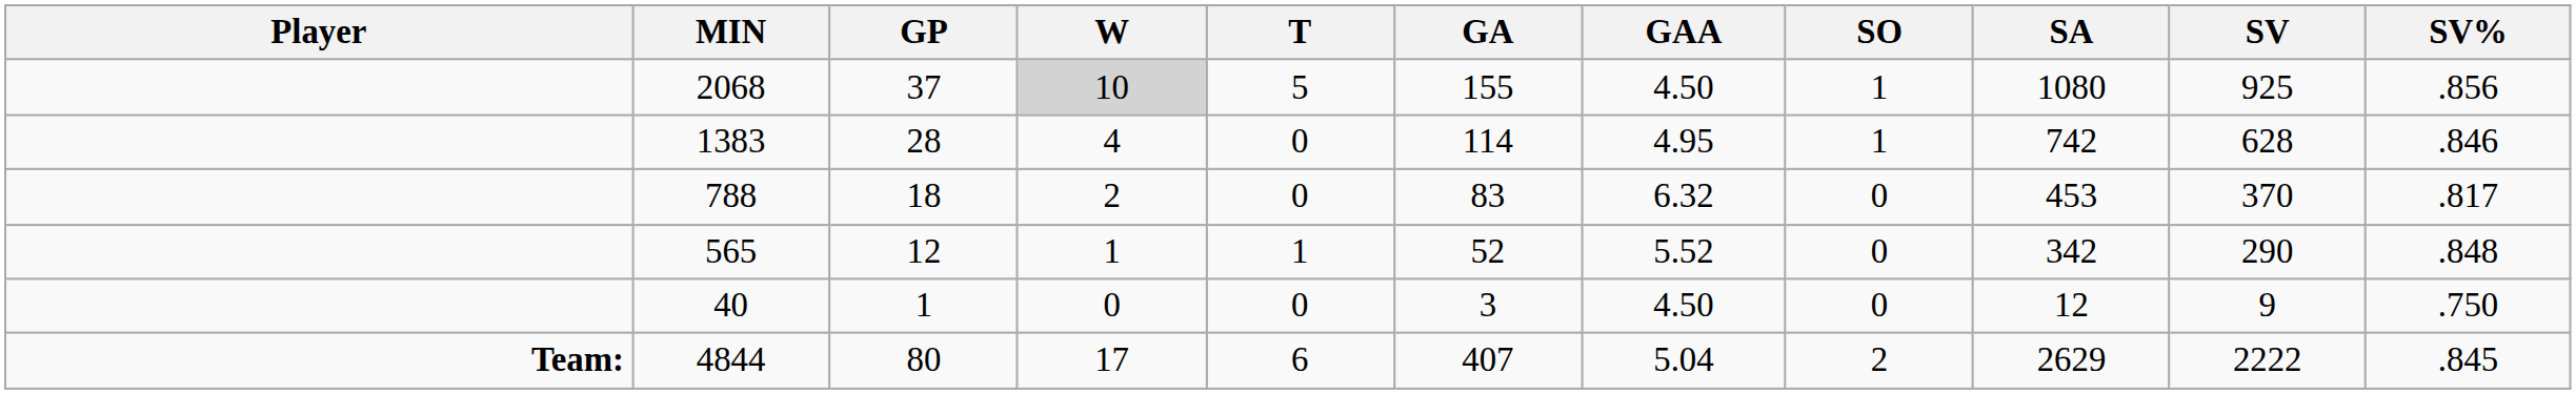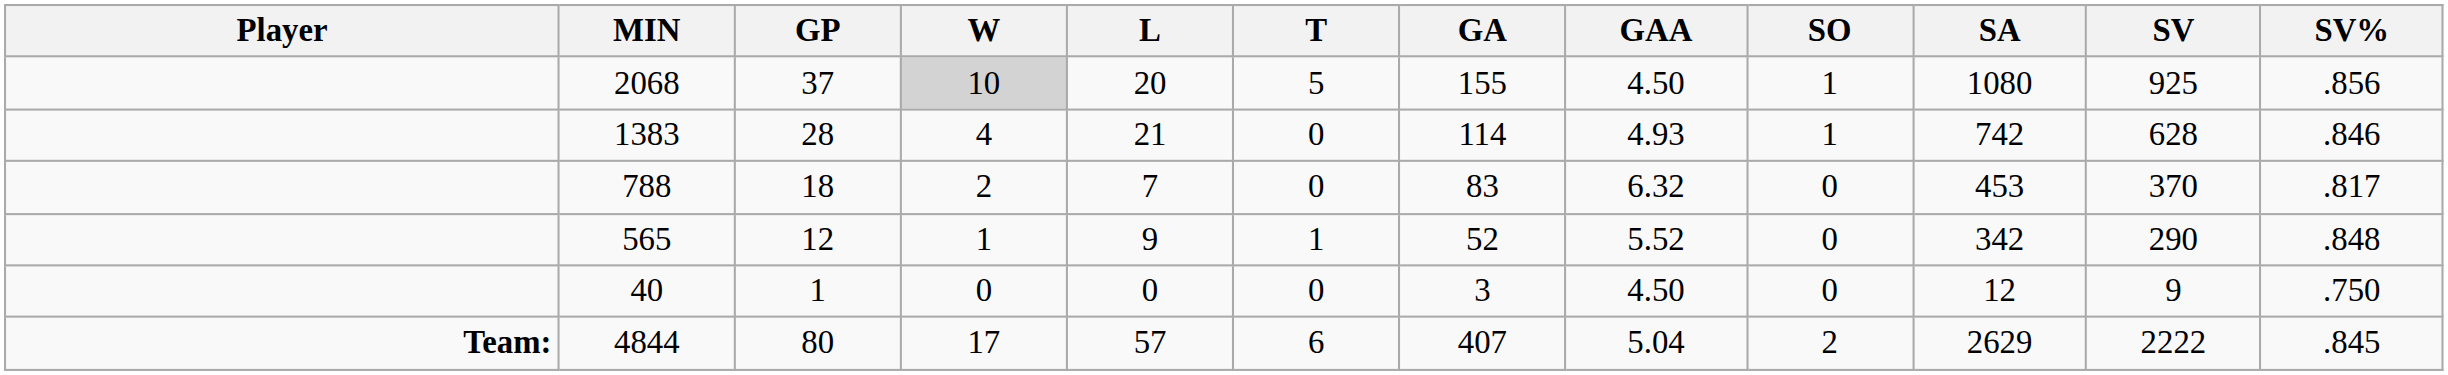 <table class="wikitable sortable" width="60%">
 <tr>
 <th bgcolor="#DDDDFF" width="10%">Player</th>
 <th width="3%" bgcolor="#DDDDFF" title="Minutes played">MIN</th>
 <th width="3%" bgcolor="#DDDDFF" title="Games played in">GP</th>
 <th width="3%" bgcolor="#DDDDFF" title="Wins">W</th>
+<th width="3%" bgcolor="#DDDDFF"title="Losses">L</th>
 <th width="3%" bgcolor="#DDDDFF" title="Ties">T</th>
 <th width="3%" bgcolor="#DDDDFF" title="Goals against">GA</th>
 <th width="3%" bgcolor="#DDDDFF" title="Goals against average">GAA</th>
 <th width="3%" bgcolor="#DDDDFF"title="Shut-outs">SO</th>
 <th width="3%" bgcolor="#DDDDFF" title="Shots against">SA</th>
 <th width="3%" bgcolor="#DDDDFF" title="Shots saved">SV</th>
 <th width="3%" bgcolor="#DDDDFF" title="Save percentage">SV%</th>
 </tr>
 <tr align="center">
 <td align="right"></td>
 <td>2068</td>
 <td>37</td>
 <td style="background: lightgrey;">10</td>
+<td>20</td>
 <td>5</td>
 <td>155</td>
 <td>4.50</td>
 <td>1</td>
 <td>1080</td>
 <td>925</td>
 <td>.856</td>
 </tr>
 <tr align="center">
 <td align="right"></td>
 <td>1383</td>
 <td>28</td>
 <td>4</td>
+<td>21</td>
 <td>0</td>
 <td>114</td>
-<td>4.95</td>
+<td>4.93</td>
 <td>1</td>
 <td>742</td>
 <td>628</td>
 <td>.846</td>
 </tr>
 <tr align="center">
 <td align="right"></td>
 <td>788</td>
 <td>18</td>
 <td>2</td>
+<td>7</td>
 <td>0</td>
 <td>83</td>
 <td>6.32</td>
 <td>0</td>
 <td>453</td>
 <td>370</td>
 <td>.817</td>
 </tr>
 <tr align="center">
 <td align="right"></td>
 <td>565</td>
 <td>12</td>
 <td>1</td>
+<td>9</td>
 <td>1</td>
 <td>52</td>
 <td>5.52</td>
 <td>0</td>
 <td>342</td>
 <td>290</td>
 <td>.848</td>
 </tr>
 <tr align="center">
 <td align="right"></td>
 <td>40</td>
 <td>1</td>
 <td>0</td>
 <td>0</td>
+<td>0</td>
 <td>3</td>
 <td>4.50</td>
 <td>0</td>
 <td>12</td>
 <td>9</td>
 <td>.750</td>
 </tr>
 <tr align="center">
 <td align="right"><strong>Team:</strong></td>
 <td>4844</td>
 <td>80</td>
 <td>17</td>
+<td>57</td>
 <td>6</td>
 <td>407</td>
 <td>5.04</td>
 <td>2</td>
 <td>2629</td>
 <td>2222</td>
 <td>.845</td>
 </tr>
 </table>
